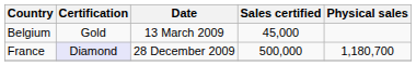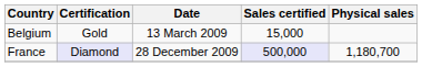 <table class="wikitable sortable">
 <tr>
 <th>Country</th>
 <th>Certification</th>
 <th>Date</th>
 <th>Sales certified</th>
 <th>Physical sales</th>
 </tr>
 <tr>
 <td>Belgium</td>
 <td align="center">Gold</td>
 <td align="center">13 March 2009</td>
-<td align="center">45,000</td>
+<td align="center">15,000</td>
 </tr>
 <tr>
 <td>France</td>
 <td align="center" style="background: lavender;">Diamond</td>
 <td align="center">28 December 2009</td>
-<td align="center">500,000</td>
+<td align="center" style="background: lavender;">500,000</td>
 <td align="center">1,180,700</td>
 </tr>
 <tr>
 </tr>
 </table>
